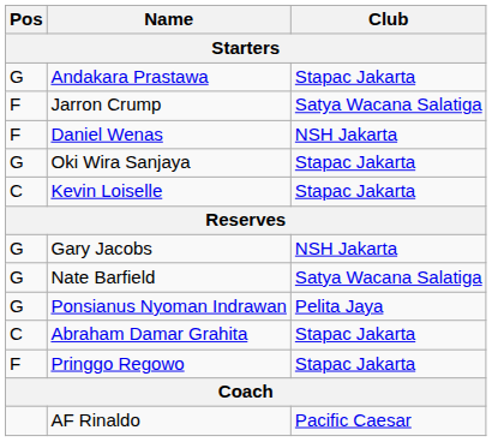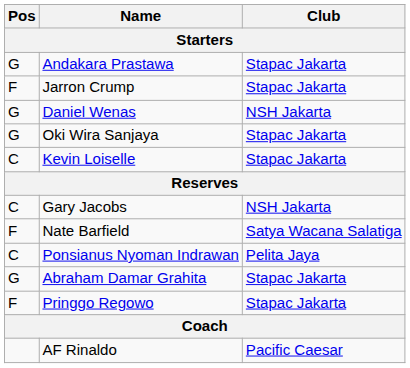 <table class="wikitable">
 <tr>
 <th>Pos</th>
 <th>Name</th>
 <th>Club</th>
 </tr>
 <tr>
 <th colspan="4">Starters</th>
 </tr>
 <tr>
 <td>G</td>
 <td> <a href='#'>Andakara Prastawa</a></td>
 <td><a href='#'>Stapac Jakarta</a></td>
 </tr>
 <tr>
 <td>F</td>
 <td> Jarron Crump</td>
-<td><a href='#'>Satya Wacana Salatiga</a></td>
+<td><a href='#'>Stapac Jakarta</a></td>
 </tr>
 <tr>
-<td>F</td>
+<td>G</td>
 <td> <a href='#'>Daniel Wenas</a></td>
 <td><a href='#'>NSH Jakarta</a></td>
 </tr>
 <tr>
 <td>G</td>
 <td> Oki Wira Sanjaya</td>
 <td><a href='#'>Stapac Jakarta</a></td>
 </tr>
 <tr>
 <td>C</td>
 <td> <a href='#'>Kevin Loiselle</a></td>
 <td><a href='#'>Stapac Jakarta</a></td>
 </tr>
 <tr>
 <th colspan="4">Reserves</th>
 </tr>
 <tr>
-<td>G</td>
+<td>C</td>
 <td> Gary Jacobs</td>
 <td><a href='#'>NSH Jakarta</a></td>
 </tr>
 <tr>
-<td>G</td>
+<td>F</td>
 <td> Nate Barfield</td>
 <td><a href='#'>Satya Wacana Salatiga</a></td>
 </tr>
 <tr>
-<td>G</td>
+<td>C</td>
 <td> <a href='#'>Ponsianus Nyoman Indrawan</a></td>
 <td><a href='#'>Pelita Jaya</a></td>
 </tr>
 <tr>
-<td>C</td>
+<td>G</td>
 <td> <a href='#'>Abraham Damar Grahita</a></td>
 <td><a href='#'>Stapac Jakarta</a></td>
 </tr>
 <tr>
 <td>F</td>
 <td> <a href='#'>Pringgo Regowo</a></td>
 <td><a href='#'>Stapac Jakarta</a></td>
 </tr>
 <tr>
 <th colspan="4">Coach</th>
 </tr>
 <tr>
 <td></td>
 <td> AF Rinaldo</td>
 <td><a href='#'>Pacific Caesar</a></td>
 </tr>
 </table>
